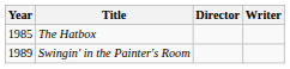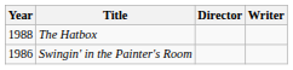 <table class="wikitable">
 <tr>
 <th>Year</th>
 <th>Title</th>
 <th>Director</th>
 <th>Writer</th>
 </tr>
 <tr>
-<td>1985</td>
+<td>1988</td>
 <td><em>The Hatbox</em></td>
 <td></td>
 <td></td>
 </tr>
 <tr>
-<td>1989</td>
+<td>1986</td>
 <td><em>Swingin' in the Painter's Room</em></td>
 <td></td>
 <td></td>
 </tr>
 </table>
